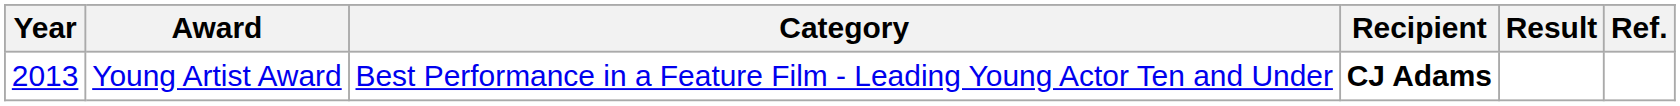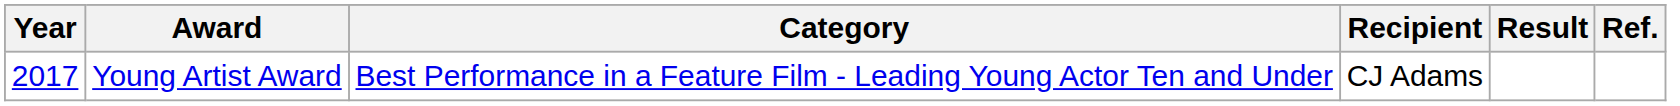 <table class="wikitable" rowspan=5; style="text-align: center; background:#ffffff;">
 <tr>
 <th>Year</th>
 <th>Award</th>
 <th>Category</th>
 <th>Recipient</th>
 <th>Result</th>
 <th>Ref.</th>
 </tr>
 <tr>
-<td><a href='#'>2013</a></td>
+<td><a href='#'>2017</a></td>
 <td><a href='#'>Young Artist Award</a></td>
 <td><a href='#'>Best Performance in a Feature Film - Leading Young Actor Ten and Under</a></td>
-<td><strong>CJ Adams</strong></td>
+<td>CJ Adams</td>
 <td></td>
 <td></td>
 </tr>
 </table>
